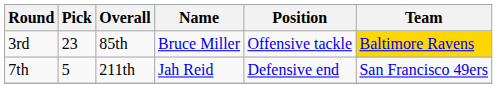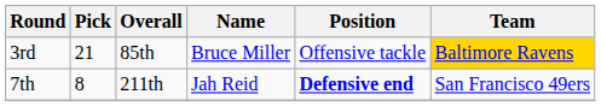 <table class="wikitable" style="font-size: 95%;">
 <tr>
 <th>Round</th>
 <th>Pick</th>
 <th>Overall</th>
 <th>Name</th>
 <th>Position</th>
 <th>Team</th>
 </tr>
 <tr>
 <td>3rd</td>
-<td>23</td>
+<td>21</td>
 <td>85th</td>
 <td><a href='#'>Bruce Miller</a></td>
 <td><a href='#'>Offensive tackle</a></td>
 <td style="background: gold;"><a href='#'>Baltimore Ravens</a></td>
 </tr>
 <tr>
 <td>7th</td>
-<td>5</td>
+<td>8</td>
 <td>211th</td>
 <td><a href='#'>Jah Reid</a></td>
-<td><a href='#'>Defensive end</a></td>
+<td><strong><a href='#'>Defensive end</a></strong></td>
 <td><a href='#'>San Francisco 49ers</a></td>
 </tr>
 <tr>
 </tr>
 </table>
